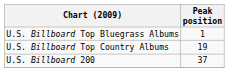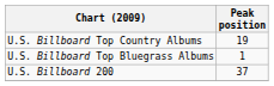 <table class="wikitable">
 <tr>
 <th>Chart (2009)</th>
 <th>Peak<br>position</th>
 </tr>
 <tr>
+<td>U.S. <em>Billboard</em> Top Country Albums</td>
+<td align="center">19</td>
+</tr>
+<tr>
 <td>U.S. <em>Billboard</em> Top Bluegrass Albums</td>
 <td align="center">1</td>
-</tr>
-<tr>
-<td>U.S. <em>Billboard</em> Top Country Albums</td>
-<td align="center">19</td>
 </tr>
 <tr>
 <td>U.S. <em>Billboard</em> 200</td>
 <td align="center">37</td>
 </tr>
 <tr>
 </tr>
 </table>
